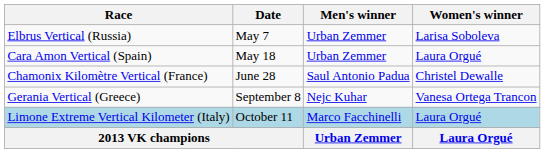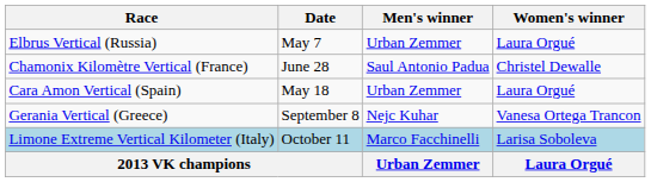 <table class="wikitable" width= style="font-size:90%; text-align:center;">
 <tr>
 <th>Race</th>
 <th>Date</th>
 <th>Men's winner</th>
 <th>Women's winner</th>
 </tr>
 <tr>
 <td><a href='#'>Elbrus Vertical</a> (Russia)</td>
 <td>May 7</td>
 <td><a href='#'>Urban Zemmer</a></td>
-<td><a href='#'>Larisa Soboleva</a></td>
-</tr>
-<tr>
-<td><a href='#'>Cara Amon Vertical</a> (Spain)</td>
-<td>May 18</td>
-<td><a href='#'>Urban Zemmer</a></td>
 <td><a href='#'>Laura Orgué</a></td>
 </tr>
 <tr>
 <td><a href='#'>Chamonix Kilomètre Vertical</a> (France)</td>
 <td>June 28</td>
 <td><a href='#'>Saul Antonio Padua</a></td>
 <td><a href='#'>Christel Dewalle</a></td>
+</tr>
+<tr>
+<td><a href='#'>Cara Amon Vertical</a> (Spain)</td>
+<td>May 18</td>
+<td><a href='#'>Urban Zemmer</a></td>
+<td><a href='#'>Laura Orgué</a></td>
 </tr>
 <tr>
 <td><a href='#'>Gerania Vertical</a> (Greece)</td>
 <td>September 8</td>
 <td><a href='#'>Nejc Kuhar</a></td>
 <td><a href='#'>Vanesa Ortega Trancon</a></td>
 </tr>
 <tr bgcolor=lightblue>
 <td><a href='#'>Limone Extreme Vertical Kilometer</a> (Italy)</td>
 <td>October 11</td>
 <td><a href='#'>Marco Facchinelli</a></td>
-<td><a href='#'>Laura Orgué</a></td>
+<td><a href='#'>Larisa Soboleva</a></td>
 </tr>
 <tr>
 <th colspan=2 align="center">2013 VK champions</th>
 <th align="center"><a href='#'>Urban Zemmer</a></th>
 <th align="center"><a href='#'>Laura Orgué</a></th>
 </tr>
 </table>
